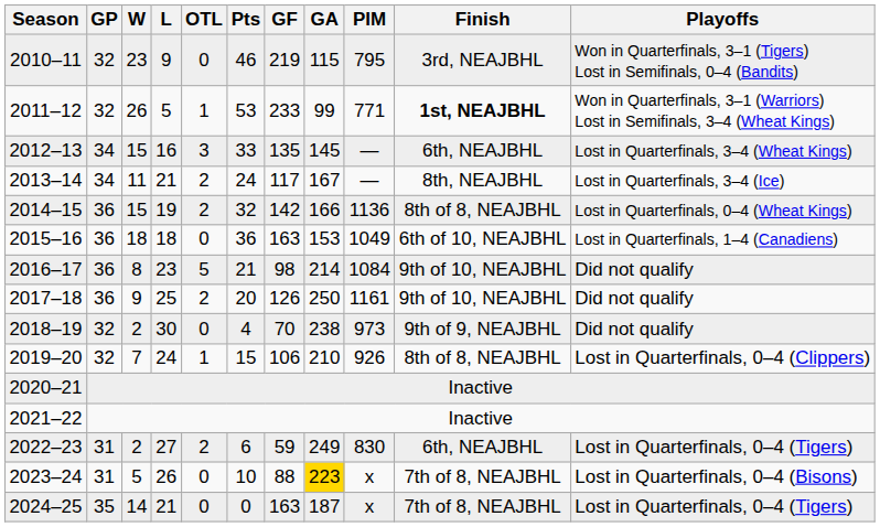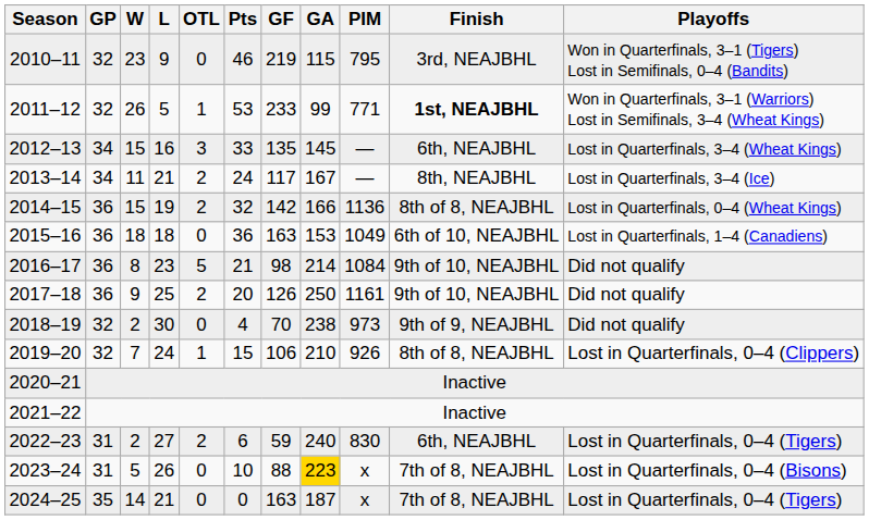 <table class="wikitable" style="text-align:center">
 <tr>
 <th>Season</th>
 <th>GP</th>
 <th>W</th>
 <th>L</th>
 <th>OTL</th>
 <th>Pts</th>
 <th>GF</th>
 <th>GA</th>
 <th>PIM</th>
 <th>Finish</th>
 <th>Playoffs</th>
 </tr>
 <tr bgcolor="#eeeeee">
 <td>2010–11</td>
 <td>32</td>
 <td>23</td>
 <td>9</td>
 <td>0</td>
 <td>46</td>
 <td>219</td>
 <td>115</td>
 <td>795</td>
 <td>3rd, NEAJBHL</td>
 <td align=left><small>Won in Quarterfinals, 3–1 (<a href='#'>Tigers</a>)<br>Lost in Semifinals, 0–4 (<a href='#'>Bandits</a>)</small></td>
 </tr>
 <tr>
 <td>2011–12</td>
 <td>32</td>
 <td>26</td>
 <td>5</td>
 <td>1</td>
 <td>53</td>
 <td>233</td>
 <td>99</td>
 <td>771</td>
 <td><strong>1st, NEAJBHL</strong></td>
 <td align=left><small>Won in Quarterfinals, 3–1 (<a href='#'>Warriors</a>)<br>Lost in Semifinals, 3–4 (<a href='#'>Wheat Kings</a>)</small></td>
 </tr>
 <tr bgcolor="#eeeeee">
 <td>2012–13</td>
 <td>34</td>
 <td>15</td>
 <td>16</td>
 <td>3</td>
 <td>33</td>
 <td>135</td>
 <td>145</td>
 <td>—</td>
 <td>6th, NEAJBHL</td>
 <td align=left><small>Lost in Quarterfinals, 3–4 (<a href='#'>Wheat Kings</a>)</small></td>
 </tr>
 <tr>
 <td>2013–14</td>
 <td>34</td>
 <td>11</td>
 <td>21</td>
 <td>2</td>
 <td>24</td>
 <td>117</td>
 <td>167</td>
 <td>—</td>
 <td>8th, NEAJBHL</td>
 <td align=left><small>Lost in Quarterfinals, 3–4 (<a href='#'>Ice</a>)</small></td>
 </tr>
 <tr bgcolor="#eeeeee">
 <td>2014–15</td>
 <td>36</td>
 <td>15</td>
 <td>19</td>
 <td>2</td>
 <td>32</td>
 <td>142</td>
 <td>166</td>
 <td>1136</td>
 <td>8th of 8, NEAJBHL</td>
 <td align=left><small>Lost in Quarterfinals, 0–4 (<a href='#'>Wheat Kings</a>)</small></td>
 </tr>
 <tr>
 <td>2015–16</td>
 <td>36</td>
 <td>18</td>
 <td>18</td>
 <td>0</td>
 <td>36</td>
 <td>163</td>
 <td>153</td>
 <td>1049</td>
 <td>6th of 10, NEAJBHL</td>
 <td align=left><small>Lost in Quarterfinals, 1–4 (<a href='#'>Canadiens</a>)</small></td>
 </tr>
 <tr bgcolor="#eeeeee">
 <td>2016–17</td>
 <td>36</td>
 <td>8</td>
 <td>23</td>
 <td>5</td>
 <td>21</td>
 <td>98</td>
 <td>214</td>
 <td>1084</td>
 <td>9th of 10, NEAJBHL</td>
 <td align=left>Did not qualify</td>
 </tr>
 <tr>
 <td>2017–18</td>
 <td>36</td>
 <td>9</td>
 <td>25</td>
 <td>2</td>
 <td>20</td>
 <td>126</td>
 <td>250</td>
 <td>1161</td>
 <td>9th of 10, NEAJBHL</td>
 <td align=left>Did not qualify</td>
 </tr>
 <tr bgcolor="#eeeeee">
 <td>2018–19</td>
 <td>32</td>
 <td>2</td>
 <td>30</td>
 <td>0</td>
 <td>4</td>
 <td>70</td>
 <td>238</td>
 <td>973</td>
 <td>9th of 9, NEAJBHL</td>
 <td align=left>Did not qualify</td>
 </tr>
 <tr>
 <td>2019–20</td>
 <td>32</td>
 <td>7</td>
 <td>24</td>
 <td>1</td>
 <td>15</td>
 <td>106</td>
 <td>210</td>
 <td>926</td>
 <td>8th of 8, NEAJBHL</td>
 <td align=left>Lost in Quarterfinals, 0–4 (<a href='#'>Clippers</a>)</td>
 </tr>
 <tr bgcolor="#eeeeee">
 <td>2020–21</td>
 <td colspan=10>Inactive</td>
 </tr>
 <tr>
 <td>2021–22</td>
 <td colspan=10>Inactive</td>
 </tr>
 <tr bgcolor="#eeeeee">
 <td>2022–23</td>
 <td>31</td>
 <td>2</td>
 <td>27</td>
 <td>2</td>
 <td>6</td>
 <td>59</td>
-<td>249</td>
+<td>240</td>
 <td>830</td>
 <td>6th, NEAJBHL</td>
 <td align=left>Lost in Quarterfinals, 0–4 (<a href='#'>Tigers</a>)</td>
 </tr>
 <tr>
 <td>2023–24</td>
 <td>31</td>
 <td>5</td>
 <td>26</td>
 <td>0</td>
 <td>10</td>
 <td>88</td>
 <td style="background: gold;">223</td>
 <td>x</td>
 <td>7th of 8, NEAJBHL</td>
 <td align=left>Lost in Quarterfinals, 0–4 (<a href='#'>Bisons</a>)</td>
 </tr>
 <tr bgcolor="#eeeeee">
 <td>2024–25</td>
 <td>35</td>
 <td>14</td>
 <td>21</td>
 <td>0</td>
 <td>0</td>
 <td>163</td>
 <td>187</td>
 <td>x</td>
 <td>7th of 8, NEAJBHL</td>
 <td align=left>Lost in Quarterfinals, 0–4 (<a href='#'>Tigers</a>)</td>
 </tr>
 </table>
